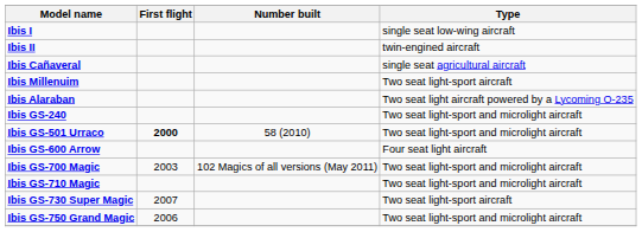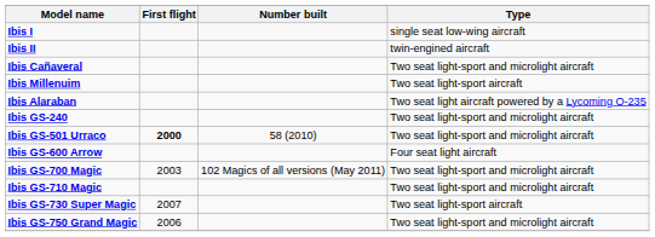 <table class="wikitable" align=center style="font-size:90%;">
 <tr>
 </tr>
 <tr style="background:#efefef;">
 <th>Model name</th>
 <th>First flight</th>
 <th>Number built</th>
 <th>Type</th>
 </tr>
 <tr>
 <td align=left><strong><a href='#'>Ibis I</a></strong></td>
 <td align=center></td>
 <td align=center></td>
 <td align=left>single seat low-wing aircraft</td>
 </tr>
 <tr>
 <td align=left><strong><a href='#'>Ibis II</a></strong></td>
 <td align=center></td>
 <td align=center></td>
 <td align=left>twin-engined aircraft</td>
 </tr>
 <tr>
 <td align=left><strong><a href='#'>Ibis Cañaveral</a></strong></td>
 <td align=center></td>
 <td align=center></td>
-<td align=left>single seat <a href='#'>agricultural aircraft</a></td>
+<td align=left>Two seat light-sport and microlight aircraft</td>
 </tr>
 <tr>
 <td align=left><strong><a href='#'>Ibis Millenuim</a></strong></td>
 <td align=center></td>
 <td align=center></td>
 <td align=left>Two seat light-sport aircraft</td>
 </tr>
 <tr>
 <td align=left><strong><a href='#'>Ibis Alaraban</a></strong></td>
 <td align=center></td>
 <td align=center></td>
 <td align=left>Two seat light aircraft powered by a <a href='#'>Lycoming O-235</a></td>
 </tr>
 <tr>
 <td align=left><strong><a href='#'>Ibis GS-240</a></strong></td>
 <td align=center></td>
 <td align=center></td>
 <td align=left>Two seat light-sport and microlight aircraft</td>
 </tr>
 <tr>
 <td align=left><strong><a href='#'>Ibis GS-501 Urraco</a></strong></td>
 <td align=center><strong>2000</strong></td>
 <td align=center>58 (2010)</td>
 <td align=left>Two seat light-sport and microlight aircraft</td>
 </tr>
 <tr>
 <td align=left><strong><a href='#'>Ibis GS-600 Arrow</a></strong></td>
 <td align=center></td>
 <td align=center></td>
 <td align=left>Four seat light aircraft</td>
 </tr>
 <tr>
 <td align=left><strong><a href='#'>Ibis GS-700 Magic</a></strong></td>
 <td align=center>2003</td>
 <td align=center>102 Magics of all versions (May 2011)</td>
 <td align=left>Two seat light-sport and microlight aircraft</td>
 </tr>
 <tr>
 <td align=left><strong><a href='#'>Ibis GS-710 Magic</a></strong></td>
 <td align=center></td>
 <td align=center></td>
 <td align=left>Two seat light-sport and microlight aircraft</td>
 </tr>
 <tr>
 <td align=left><strong><a href='#'>Ibis GS-730 Super Magic</a></strong></td>
 <td align=center>2007</td>
 <td align=center></td>
 <td align=left>Two seat light-sport aircraft</td>
 </tr>
 <tr>
 <td align=left><strong><a href='#'>Ibis GS-750 Grand Magic</a></strong></td>
 <td align=center>2006</td>
 <td align=center></td>
 <td align=left>Two seat light-sport and microlight aircraft</td>
 </tr>
 <tr>
 </tr>
 </table>
